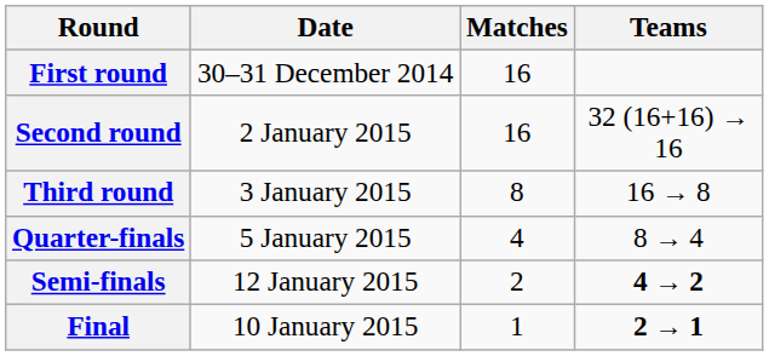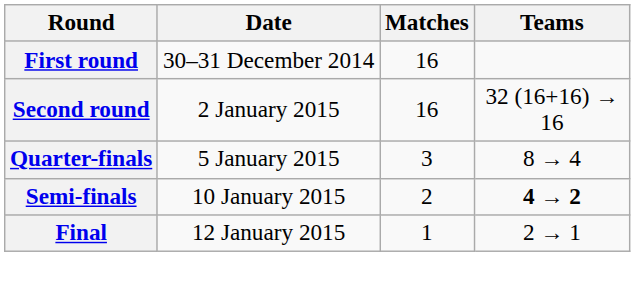 <table class="wikitable" style="text-align: center">
 <tr>
 <th>Round</th>
 <th>Date</th>
 <th>Matches</th>
 <th style="width:100px;">Teams</th>
 </tr>
 <tr>
 <th><a href='#'>First round</a></th>
 <td>30–31 December 2014</td>
 <td>16</td>
 <td></td>
 </tr>
 <tr>
 <th><a href='#'>Second round</a></th>
 <td>2 January 2015</td>
 <td>16</td>
 <td>32 (16+16) → 16</td>
 </tr>
 <tr>
-<th><a href='#'>Third round</a></th>
-<td>3 January 2015</td>
-<td>8</td>
-<td>16 → 8</td>
-</tr>
-<tr>
 <th><a href='#'>Quarter-finals</a></th>
 <td>5 January 2015</td>
-<td>4</td>
+<td>3</td>
 <td>8 → 4</td>
 </tr>
 <tr>
 <th><a href='#'>Semi-finals</a></th>
-<td>12 January 2015</td>
+<td>10 January 2015</td>
 <td>2</td>
 <td><strong>4 → 2</strong></td>
 </tr>
 <tr>
 <th><a href='#'>Final</a></th>
-<td>10 January 2015</td>
+<td>12 January 2015</td>
 <td>1</td>
-<td><strong>2 → 1</strong></td>
+<td>2 → 1</td>
 </tr>
 </table>
